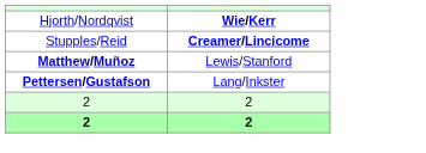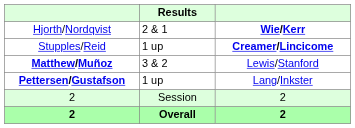 <table border="1" cellpadding="3" style="border-collapse:collapse; text-align:center;">
 <tr style="background:#dfd;">
 <th style="width:12em;"></th>
+<th style="width:6.5em;">Results</th>
 <th style="width:12em;"></th>
 </tr>
 <tr>
 <td><a href='#'>Hjorth</a>/<a href='#'>Nordqvist</a></td>
+<td align=left> 2 & 1</td>
 <td><strong><a href='#'>Wie</a>/<a href='#'>Kerr</a></strong></td>
 </tr>
 <tr>
 <td><a href='#'>Stupples</a>/<a href='#'>Reid</a></td>
+<td align=left> 1 up</td>
 <td><strong><a href='#'>Creamer</a>/<a href='#'>Lincicome</a></strong></td>
 </tr>
 <tr>
 <td><strong><a href='#'>Matthew</a>/<a href='#'>Muñoz</a></strong></td>
+<td align=left> 3 & 2</td>
 <td><a href='#'>Lewis</a>/<a href='#'>Stanford</a></td>
 </tr>
 <tr>
 <td><strong><a href='#'>Pettersen</a>/<a href='#'>Gustafson</a></strong></td>
+<td align=left> 1 up</td>
 <td><a href='#'>Lang</a>/<a href='#'>Inkster</a></td>
 </tr>
 <tr style="background:#dfd;">
 <td>2</td>
+<td>Session</td>
 <td>2</td>
 </tr>
 <tr style="background:#afa;">
 <th>2</th>
+<th>Overall</th>
 <th>2</th>
 </tr>
 </table>
